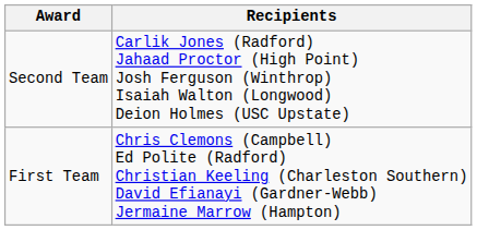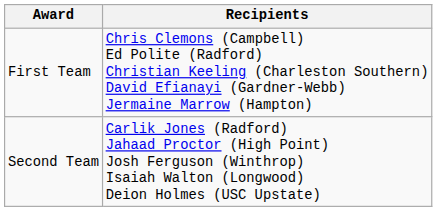 <table class="wikitable" style="white-space:nowrap; font-size:90%;">
 <tr>
 <th>Award</th>
 <th>Recipients</th>
 </tr>
 <tr>
+<td>First Team</td>
+<td><a href='#'>Chris Clemons</a> (Campbell)<br> Ed Polite (Radford)<br> <a href='#'>Christian Keeling</a> (Charleston Southern)<br> <a href='#'>David Efianayi</a> (Gardner-Webb)<br> <a href='#'>Jermaine Marrow</a> (Hampton)</td>
+</tr>
+<tr>
 <td>Second Team</td>
 <td><a href='#'>Carlik Jones</a> (Radford)<br> <a href='#'>Jahaad Proctor</a> (High Point)<br> Josh Ferguson (Winthrop)<br> Isaiah Walton (Longwood)<br> Deion Holmes (USC Upstate)</td>
 </tr>
-<tr>
-<td>First Team</td>
-<td><a href='#'>Chris Clemons</a> (Campbell)<br> Ed Polite (Radford)<br> <a href='#'>Christian Keeling</a> (Charleston Southern)<br> <a href='#'>David Efianayi</a> (Gardner-Webb)<br> <a href='#'>Jermaine Marrow</a> (Hampton)</td>
-</tr>
 </table>
